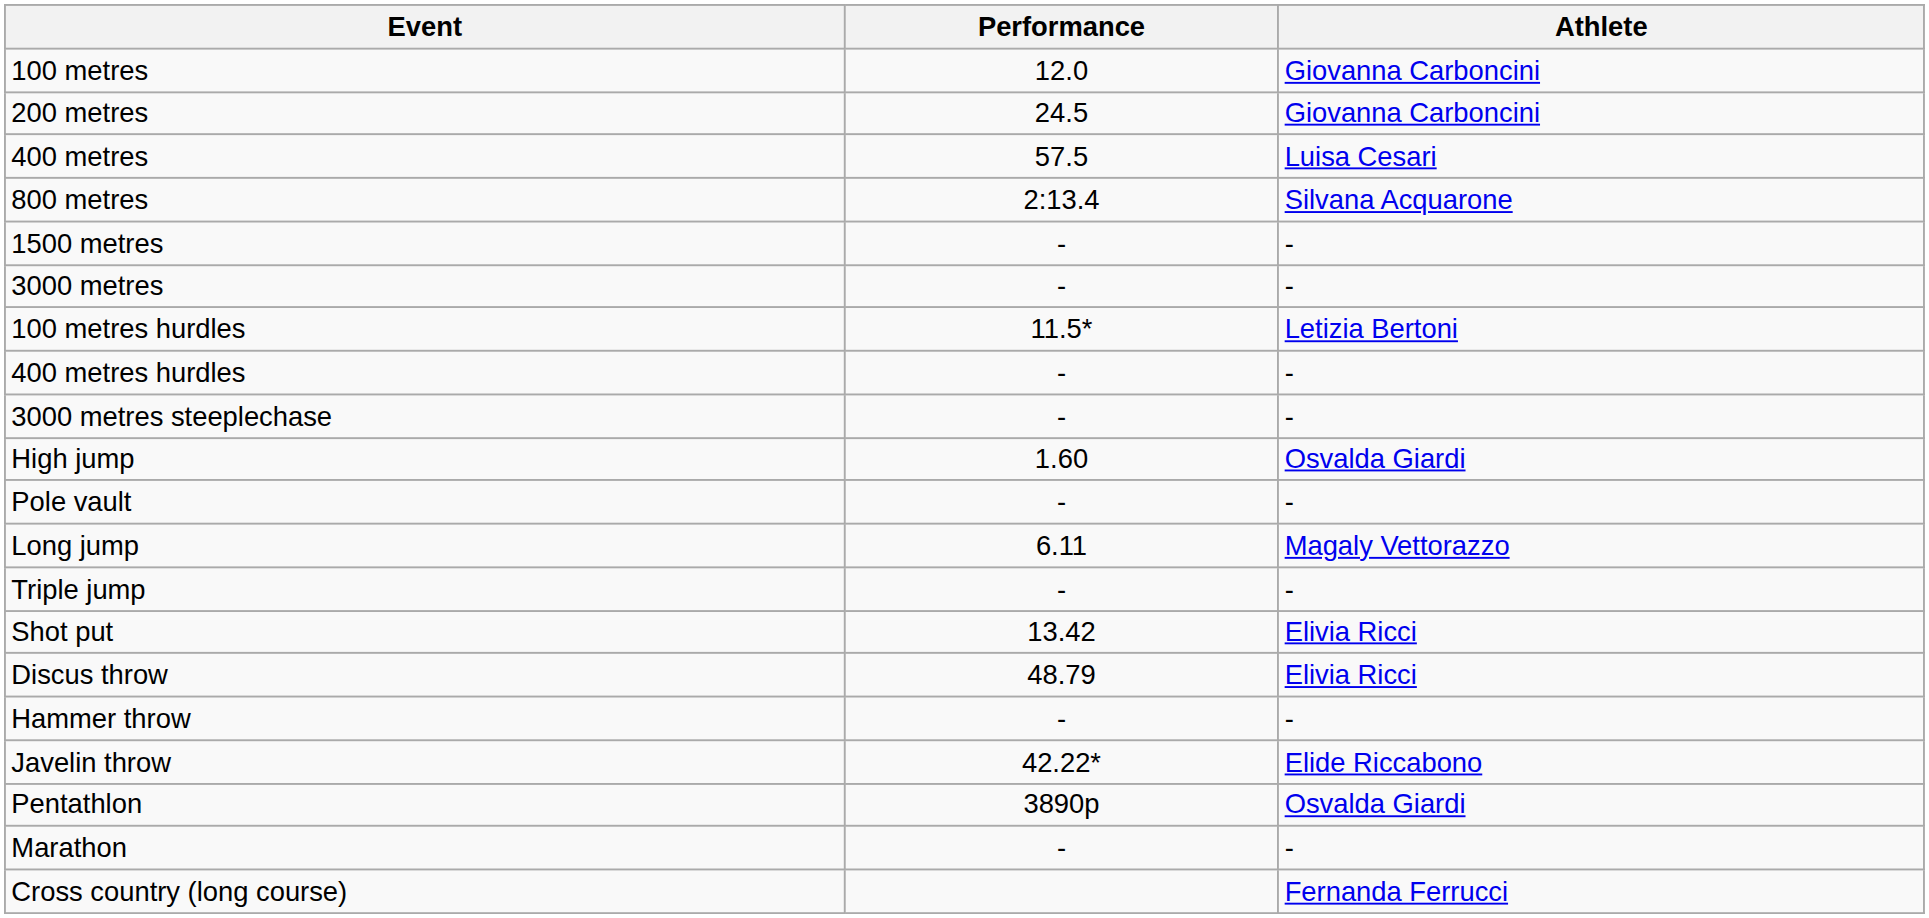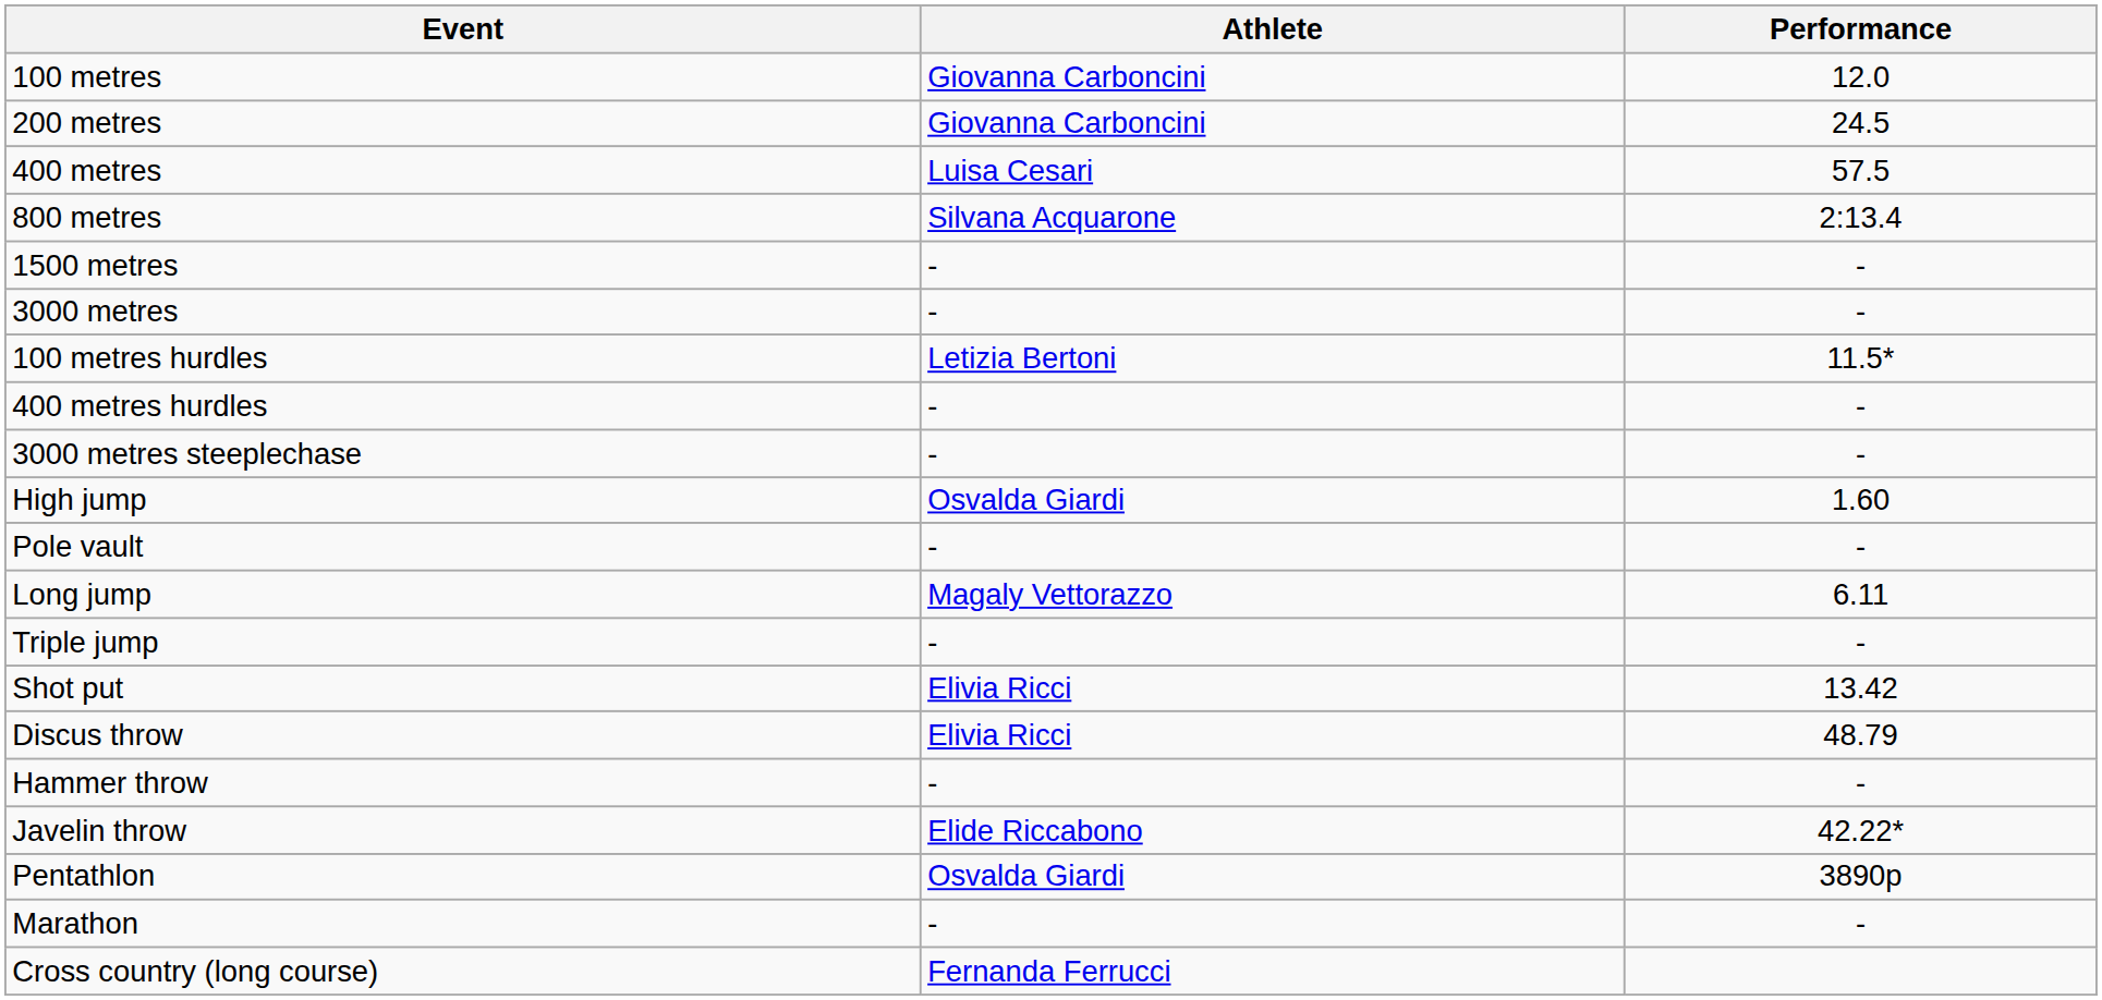 <table class="wikitable" width=80% style="font-size:90%; text-align:left;">
 <tr>
 <th>Event</th>
+<th>Athlete</th>
 <th>Performance</th>
-<th>Athlete</th>
 </tr>
 <tr>
 <td>100 metres</td>
+<td><a href='#'>Giovanna Carboncini</a></td>
 <td align=center>12.0</td>
-<td><a href='#'>Giovanna Carboncini</a></td>
 </tr>
 <tr>
 <td>200 metres</td>
+<td><a href='#'>Giovanna Carboncini</a></td>
 <td align=center>24.5</td>
-<td><a href='#'>Giovanna Carboncini</a></td>
 </tr>
 <tr>
 <td>400 metres</td>
+<td><a href='#'>Luisa Cesari</a></td>
 <td align=center>57.5</td>
-<td><a href='#'>Luisa Cesari</a></td>
 </tr>
 <tr>
 <td>800 metres</td>
+<td><a href='#'>Silvana Acquarone</a></td>
 <td align=center>2:13.4</td>
-<td><a href='#'>Silvana Acquarone</a></td>
 </tr>
 <tr>
 <td>1500 metres</td>
+<td>-</td>
 <td align=center>-</td>
-<td>-</td>
 </tr>
 <tr>
 <td>3000 metres</td>
+<td>-</td>
 <td align=center>-</td>
-<td>-</td>
 </tr>
 <tr>
 <td>100 metres hurdles</td>
+<td><a href='#'>Letizia Bertoni</a></td>
 <td align=center>11.5*</td>
-<td><a href='#'>Letizia Bertoni</a></td>
 </tr>
 <tr>
 <td>400 metres hurdles</td>
+<td>-</td>
 <td align=center>-</td>
-<td>-</td>
 </tr>
 <tr>
 <td>3000 metres steeplechase</td>
+<td>-</td>
 <td align=center>-</td>
-<td>-</td>
 </tr>
 <tr>
 <td>High jump</td>
+<td><a href='#'>Osvalda Giardi</a></td>
 <td align=center>1.60</td>
-<td><a href='#'>Osvalda Giardi</a></td>
 </tr>
 <tr>
 <td>Pole vault</td>
+<td>-</td>
 <td align=center>-</td>
-<td>-</td>
 </tr>
 <tr>
 <td>Long jump</td>
+<td><a href='#'>Magaly Vettorazzo</a></td>
 <td align=center>6.11</td>
-<td><a href='#'>Magaly Vettorazzo</a></td>
 </tr>
 <tr>
 <td>Triple jump</td>
+<td>-</td>
 <td align=center>-</td>
-<td>-</td>
 </tr>
 <tr>
 <td>Shot put</td>
+<td><a href='#'>Elivia Ricci</a></td>
 <td align=center>13.42</td>
-<td><a href='#'>Elivia Ricci</a></td>
 </tr>
 <tr>
 <td>Discus throw</td>
+<td><a href='#'>Elivia Ricci</a></td>
 <td align=center>48.79</td>
-<td><a href='#'>Elivia Ricci</a></td>
 </tr>
 <tr>
 <td>Hammer throw</td>
+<td>-</td>
 <td align=center>-</td>
-<td>-</td>
 </tr>
 <tr>
 <td>Javelin throw</td>
+<td><a href='#'>Elide Riccabono</a></td>
 <td align=center>42.22*</td>
-<td><a href='#'>Elide Riccabono</a></td>
 </tr>
 <tr>
 <td>Pentathlon</td>
+<td><a href='#'>Osvalda Giardi</a></td>
 <td align=center>3890p</td>
-<td><a href='#'>Osvalda Giardi</a></td>
 </tr>
 <tr>
 <td>Marathon</td>
+<td>-</td>
 <td align=center>-</td>
-<td>-</td>
 </tr>
 <tr>
 <td>Cross country (long course)</td>
+<td><a href='#'>Fernanda Ferrucci</a></td>
 <td align=center></td>
-<td><a href='#'>Fernanda Ferrucci</a></td>
 </tr>
 </table>
